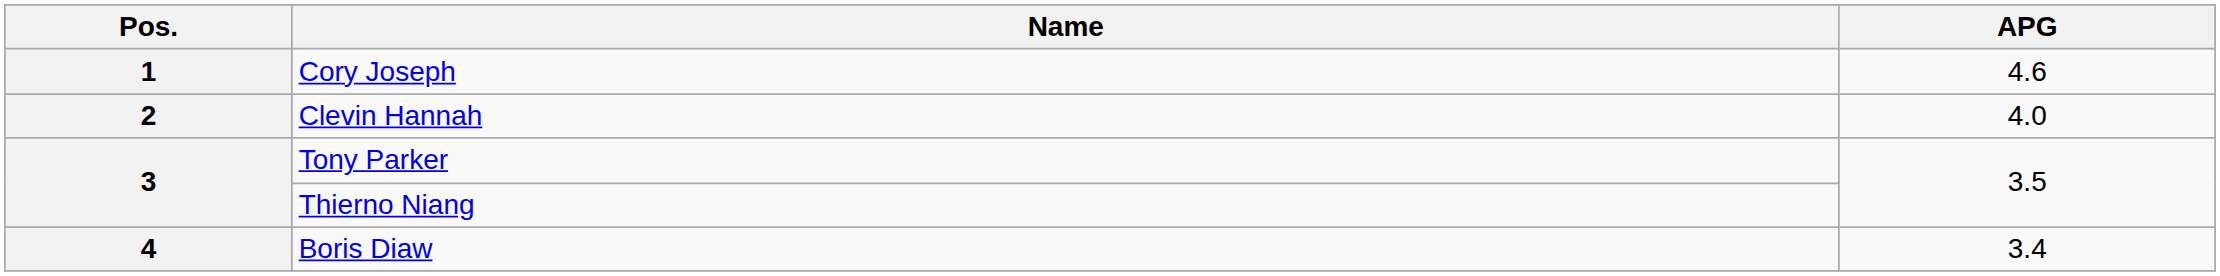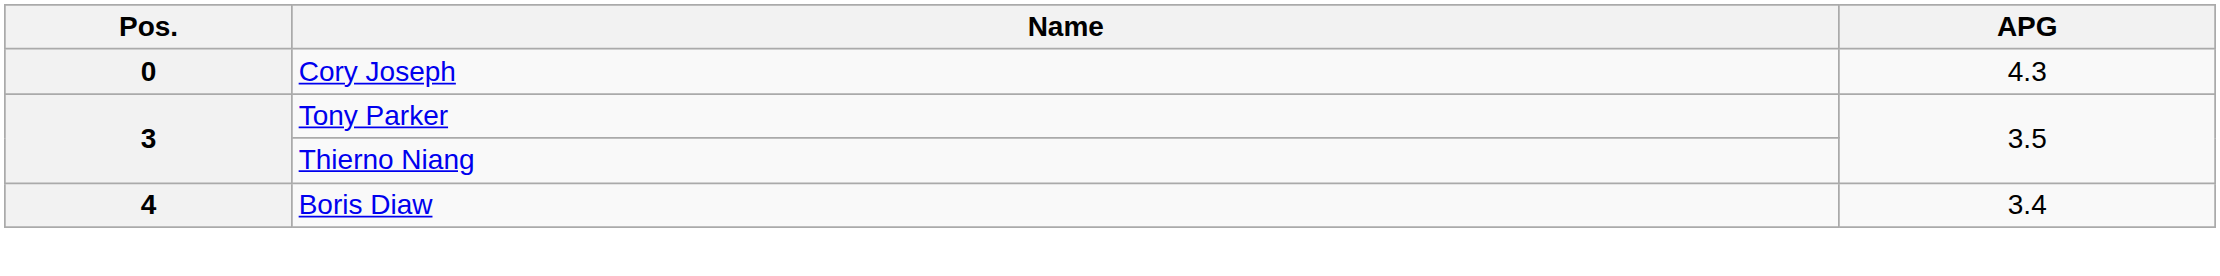 <table class=wikitable width=100% style="text-align:center;">
 <tr>
 <th width="13%">Pos.</th>
 <th width="70%">Name</th>
 <th width="17%">APG</th>
 </tr>
 <tr>
-<th>1</th>
+<th>0</th>
 <td align=left> <a href='#'>Cory Joseph</a></td>
-<td>4.6</td>
-</tr>
-<tr>
-<th>2</th>
-<td align=left> <a href='#'>Clevin Hannah</a></td>
-<td>4.0</td>
+<td>4.3</td>
 </tr>
 <tr>
 <th rowspan=2>3</th>
 <td align=left> <a href='#'>Tony Parker</a></td>
 <td rowspan=2>3.5</td>
 </tr>
 <tr>
 <td align=left> <a href='#'>Thierno Niang</a></td>
 </tr>
 <tr>
 <th>4</th>
 <td align=left> <a href='#'>Boris Diaw</a></td>
 <td>3.4</td>
 </tr>
 </table>
